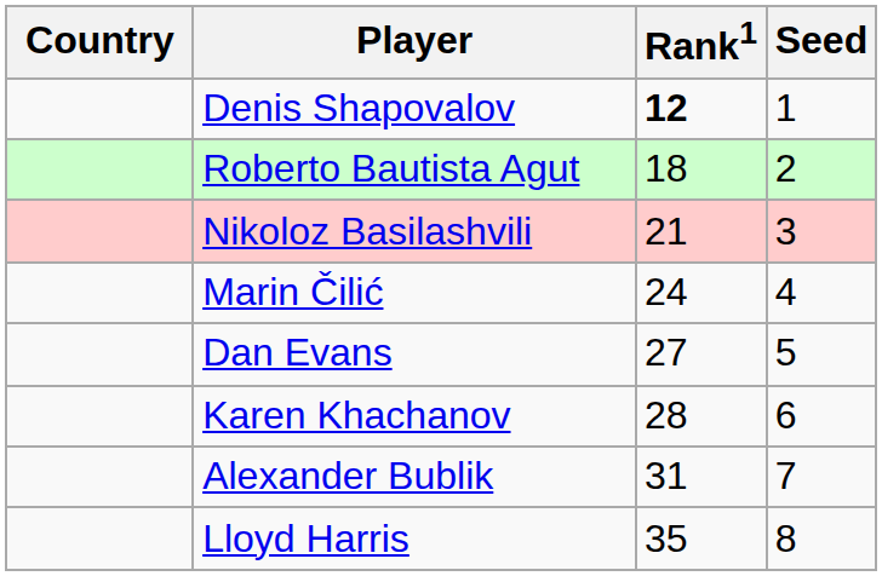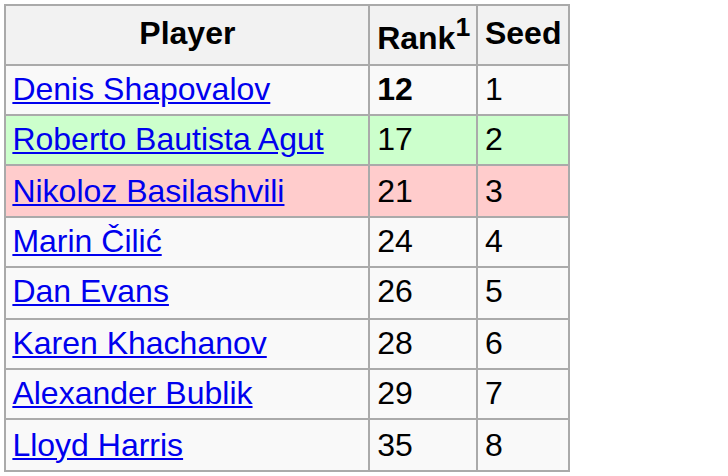 <table class="sortable wikitable">
 <tr>
-<th width="70">Country</th>
 <th width="175">Player</th>
 <th>Rank<sup>1</sup></th>
 <th>Seed</th>
 </tr>
 <tr>
-<td></td>
 <td><a href='#'>Denis Shapovalov</a></td>
 <td><strong>12</strong></td>
 <td>1</td>
 </tr>
 <tr style="background:#cfc;">
-<td></td>
 <td><a href='#'>Roberto Bautista Agut</a></td>
-<td>18</td>
+<td>17</td>
 <td>2</td>
 </tr>
 <tr style="background:#fcc;">
-<td></td>
 <td><a href='#'>Nikoloz Basilashvili</a></td>
 <td>21</td>
 <td>3</td>
 </tr>
 <tr>
-<td></td>
 <td><a href='#'>Marin Čilić</a></td>
 <td>24</td>
 <td>4</td>
 </tr>
 <tr>
-<td></td>
 <td><a href='#'>Dan Evans</a></td>
-<td>27</td>
+<td>26</td>
 <td>5</td>
 </tr>
 <tr>
-<td></td>
 <td><a href='#'>Karen Khachanov</a></td>
 <td>28</td>
 <td>6</td>
 </tr>
 <tr>
-<td></td>
 <td><a href='#'>Alexander Bublik</a></td>
-<td>31</td>
+<td>29</td>
 <td>7</td>
 </tr>
 <tr>
-<td></td>
 <td><a href='#'>Lloyd Harris</a></td>
 <td>35</td>
 <td>8</td>
 </tr>
 </table>
